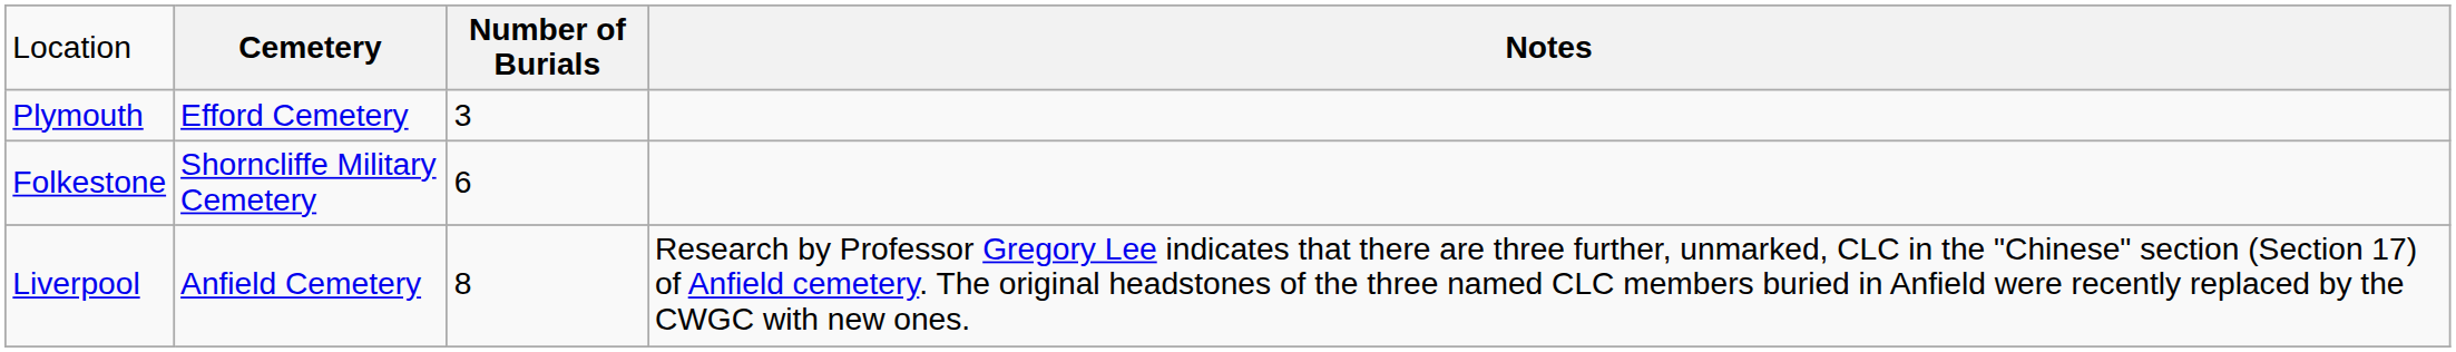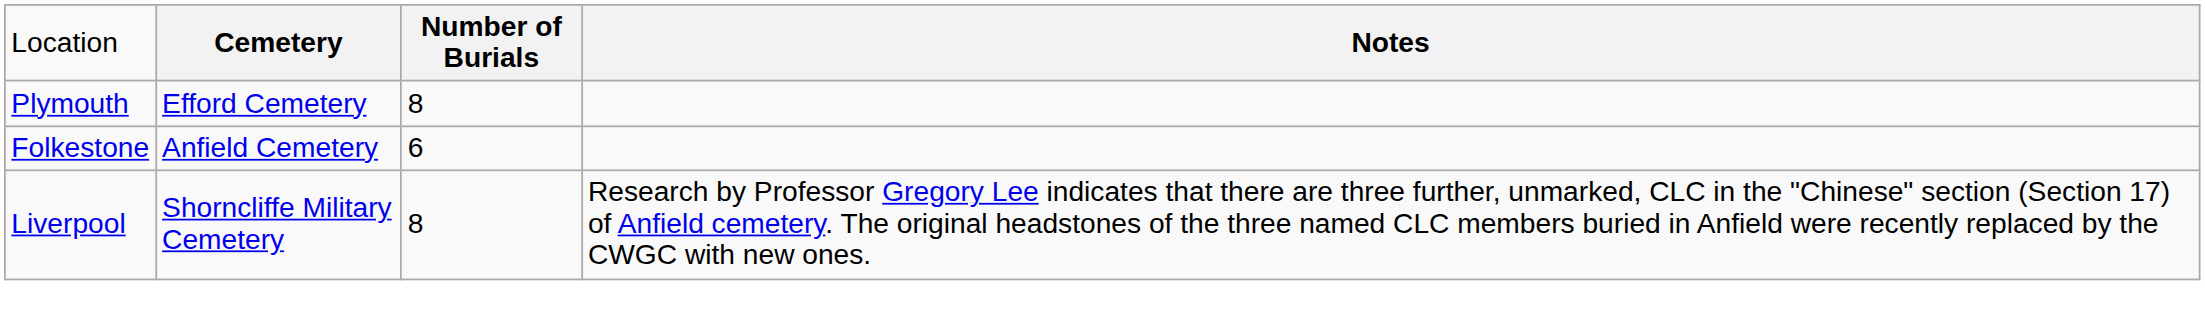 <table class="wikitable collapsible collapsed" border="1">
 <tr>
 <td scope="col">Location</td>
 <th scope="col">Cemetery</th>
 <th scope="col">Number of Burials</th>
 <th scope="col">Notes</th>
 </tr>
 <tr>
 <td><a href='#'>Plymouth</a></td>
 <td><a href='#'>Efford Cemetery</a></td>
-<td>3</td>
+<td>8</td>
 <td></td>
 </tr>
 <tr>
 <td><a href='#'>Folkestone</a></td>
-<td><a href='#'>Shorncliffe Military Cemetery</a></td>
+<td><a href='#'>Anfield Cemetery</a></td>
 <td>6</td>
 <td></td>
 </tr>
 <tr>
 <td><a href='#'>Liverpool</a></td>
-<td><a href='#'>Anfield Cemetery</a></td>
+<td><a href='#'>Shorncliffe Military Cemetery</a></td>
 <td>8</td>
 <td>Research by Professor <a href='#'>Gregory Lee</a> indicates that there are three further, unmarked, CLC in the "Chinese" section (Section 17) of <a href='#'>Anfield cemetery</a>. The original headstones of the three named CLC members buried in Anfield were recently replaced by the CWGC with new ones.</td>
 </tr>
 </table>
